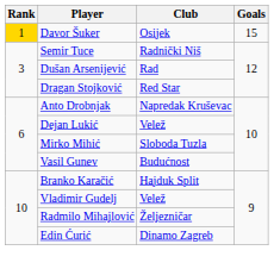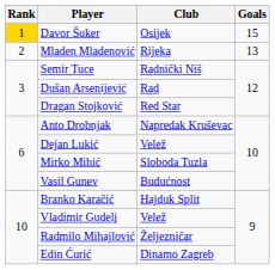 <table class="wikitable">
 <tr>
 <th>Rank</th>
 <th>Player</th>
 <th>Club</th>
 <th>Goals</th>
 </tr>
 <tr>
 <td rowspan=1 align=center style="background: gold;">1</td>
 <td> <a href='#'>Davor Šuker</a></td>
 <td><a href='#'>Osijek</a></td>
 <td align=center>15</td>
+</tr>
+<tr>
+<td rowspan=1 align=center>2</td>
+<td> <a href='#'>Mladen Mladenović</a></td>
+<td><a href='#'>Rijeka</a></td>
+<td align=center>13</td>
 </tr>
 <tr>
 <td rowspan=3 align=center>3</td>
 <td> <a href='#'>Semir Tuce</a></td>
 <td><a href='#'>Radnički Niš</a></td>
 <td rowspan=3 align=center>12</td>
 </tr>
 <tr>
 <td> <a href='#'>Dušan Arsenijević</a></td>
 <td><a href='#'>Rad</a></td>
 </tr>
 <tr>
 <td> <a href='#'>Dragan Stojković</a></td>
 <td><a href='#'>Red Star</a></td>
 </tr>
 <tr>
 <td rowspan=4 align=center>6</td>
 <td> <a href='#'>Anto Drobnjak</a></td>
 <td><a href='#'>Napredak Kruševac</a></td>
 <td rowspan=4 align=center>10</td>
 </tr>
 <tr>
 <td> <a href='#'>Dejan Lukić</a></td>
 <td><a href='#'>Velež</a></td>
 </tr>
 <tr>
 <td> <a href='#'>Mirko Mihić</a></td>
 <td><a href='#'>Sloboda Tuzla</a></td>
 </tr>
 <tr>
 <td> <a href='#'>Vasil Gunev</a></td>
 <td><a href='#'>Budućnost</a></td>
 </tr>
 <tr>
 <td rowspan=4 align=center>10</td>
 <td> <a href='#'>Branko Karačić</a></td>
 <td><a href='#'>Hajduk Split</a></td>
 <td rowspan=4 align=center>9</td>
 </tr>
 <tr>
 <td> <a href='#'>Vladimir Gudelj</a></td>
 <td><a href='#'>Velež</a></td>
 </tr>
 <tr>
 <td> <a href='#'>Radmilo Mihajlović</a></td>
 <td><a href='#'>Željezničar</a></td>
 </tr>
 <tr>
 <td> <a href='#'>Edin Ćurić</a></td>
 <td><a href='#'>Dinamo Zagreb</a></td>
 </tr>
 </table>
